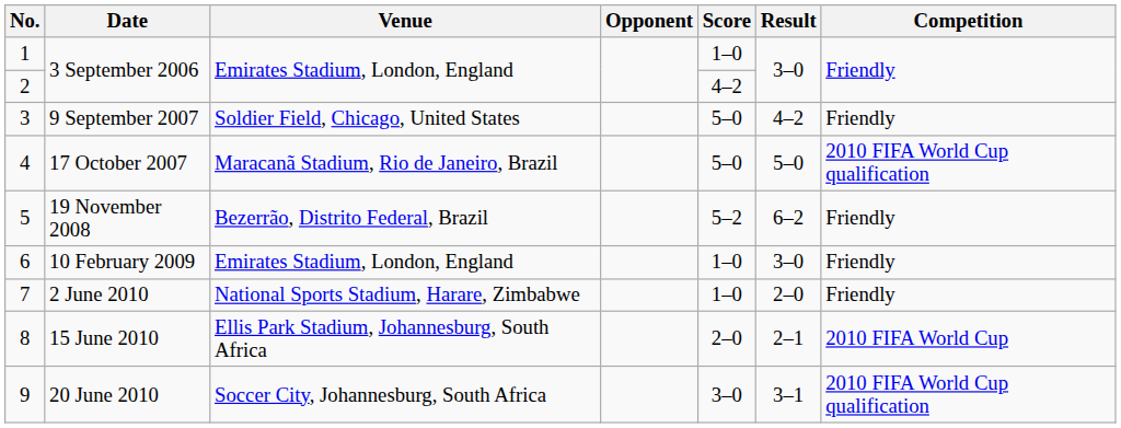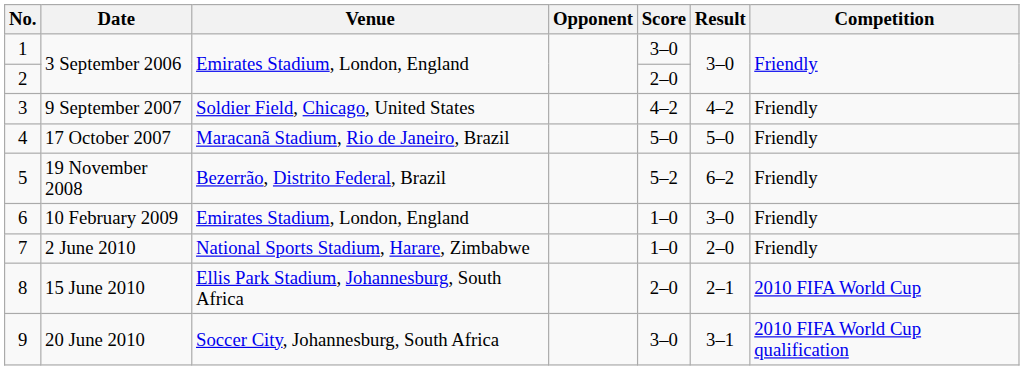 <table class="wikitable sortable">
 <tr>
 <th scope="col">No.</th>
 <th scope="col">Date</th>
 <th scope="col">Venue</th>
 <th scope="col">Opponent</th>
 <th scope="col">Score</th>
 <th scope="col">Result</th>
 <th scope="col">Competition</th>
 </tr>
 <tr>
 <td style="text-align:center">1</td>
 <td rowspan="2">3 September 2006</td>
 <td rowspan="2"><a href='#'>Emirates Stadium</a>, London, England</td>
 <td rowspan="2"></td>
-<td style="text-align:center">1–0</td>
+<td style="text-align:center">3–0</td>
 <td rowspan="2" style="text-align:center">3–0</td>
 <td rowspan="2"><a href='#'>Friendly</a></td>
 </tr>
 <tr>
 <td style="text-align:center">2</td>
-<td style="text-align:center">4–2</td>
+<td style="text-align:center">2–0</td>
 </tr>
 <tr>
 <td style="text-align:center">3</td>
 <td>9 September 2007</td>
 <td><a href='#'>Soldier Field</a>, <a href='#'>Chicago</a>, United States</td>
 <td></td>
-<td style="text-align:center">5–0</td>
+<td style="text-align:center">4–2</td>
 <td style="text-align:center">4–2</td>
 <td>Friendly</td>
 </tr>
 <tr>
 <td style="text-align:center">4</td>
 <td>17 October 2007</td>
 <td><a href='#'>Maracanã Stadium</a>, <a href='#'>Rio de Janeiro</a>, Brazil</td>
 <td></td>
 <td style="text-align:center">5–0</td>
 <td style="text-align:center">5–0</td>
-<td><a href='#'>2010 FIFA World Cup qualification</a></td>
+<td>Friendly</td>
 </tr>
 <tr>
 <td style="text-align:center">5</td>
 <td>19 November 2008</td>
 <td><a href='#'>Bezerrão</a>, <a href='#'>Distrito Federal</a>, Brazil</td>
 <td></td>
 <td style="text-align:center">5–2</td>
 <td style="text-align:center">6–2</td>
 <td>Friendly</td>
 </tr>
 <tr>
 <td style="text-align:center">6</td>
 <td>10 February 2009</td>
 <td><a href='#'>Emirates Stadium</a>, London, England</td>
 <td></td>
 <td style="text-align:center">1–0</td>
 <td style="text-align:center">3–0</td>
 <td>Friendly</td>
 </tr>
 <tr>
 <td style="text-align:center">7</td>
 <td>2 June 2010</td>
 <td><a href='#'>National Sports Stadium</a>, <a href='#'>Harare</a>, Zimbabwe</td>
 <td></td>
 <td style="text-align:center">1–0</td>
 <td style="text-align:center">2–0</td>
 <td>Friendly</td>
 </tr>
 <tr>
 <td style="text-align:center">8</td>
 <td>15 June 2010</td>
 <td><a href='#'>Ellis Park Stadium</a>, <a href='#'>Johannesburg</a>, South Africa</td>
 <td></td>
 <td style="text-align:center">2–0</td>
 <td style="text-align:center">2–1</td>
 <td><a href='#'>2010 FIFA World Cup</a></td>
 </tr>
 <tr>
 <td style="text-align:center">9</td>
 <td>20 June 2010</td>
 <td><a href='#'>Soccer City</a>, Johannesburg, South Africa</td>
 <td></td>
 <td style="text-align:center">3–0</td>
 <td style="text-align:center">3–1</td>
 <td><a href='#'>2010 FIFA World Cup qualification</a></td>
 </tr>
 </table>
